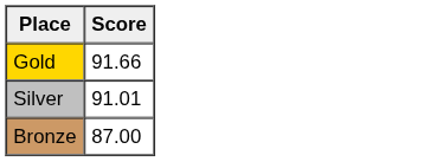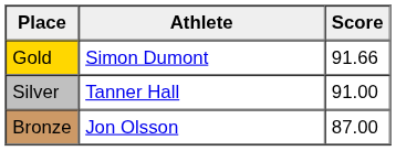 <table border=1 cellpadding=5 cellspacing=0>
 <tr>
 <th style="background:#efefef;" width="20">Place</th>
+<th style="background:#efefef;" width="200">Athlete</th>
 <th style="background:#efefef;" width="20">Score</th>
 </tr>
 <tr align=left>
 <td style="background:gold;">Gold</td>
+<td><a href='#'>Simon Dumont</a></td>
 <td>91.66</td>
 </tr>
 <tr align=left>
 <td style="background:silver;">Silver</td>
-<td>91.01</td>
+<td><a href='#'>Tanner Hall</a></td>
+<td>91.00</td>
 </tr>
 <tr align=left>
 <td style="background:#CC9966;">Bronze</td>
+<td><a href='#'>Jon Olsson</a></td>
 <td>87.00</td>
 </tr>
 </table>
